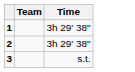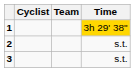 <table class="wikitable">
 <tr>
 <th></th>
+<th>Cyclist</th>
 <th>Team</th>
 <th>Time</th>
 </tr>
 <tr>
 <td><strong>1</strong></td>
 <td></td>
-<td align=right>3h 29' 38"</td>
+<td></td>
+<td align=right style="background: gold;">3h 29' 38"</td>
 </tr>
 <tr>
 <td><strong>2</strong></td>
 <td></td>
-<td align=right>3h 29' 38"</td>
+<td></td>
+<td align=right>s.t.</td>
 </tr>
 <tr>
 <td><strong>3</strong></td>
 <td></td>
+<td></td>
 <td align=right>s.t.</td>
 </tr>
 </table>
